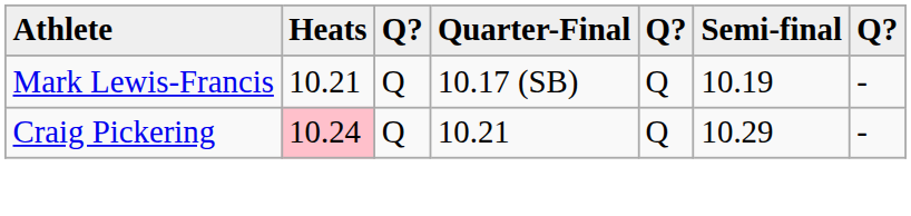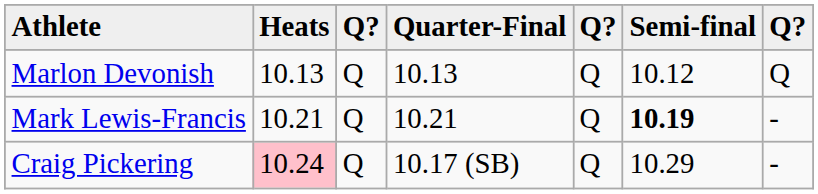 <table class="wikitable">
 <tr>
 <td !align="center" bgcolor="efefef"><strong>Athlete</strong></td>
 <td !align="center" bgcolor="efefef"><strong>Heats</strong></td>
 <td !align="center" bgcolor="efefef"><strong>Q?</strong></td>
 <td !align="center" bgcolor="efefef"><strong>Quarter-Final</strong></td>
 <td !align="center" bgcolor="efefef"><strong>Q?</strong></td>
 <td !align="center" bgcolor="efefef"><strong>Semi-final</strong></td>
 <td !align="center" bgcolor="efefef"><strong>Q?</strong></td>
 </tr>
 <tr>
+<td><a href='#'>Marlon Devonish</a></td>
+<td>10.13</td>
+<td>Q</td>
+<td>10.13</td>
+<td>Q</td>
+<td>10.12</td>
+<td>Q</td>
+</tr>
+<tr>
 <td><a href='#'>Mark Lewis-Francis</a></td>
 <td>10.21</td>
 <td>Q</td>
-<td>10.17 (SB)</td>
+<td>10.21</td>
 <td>Q</td>
-<td>10.19</td>
+<td><strong>10.19</strong></td>
 <td>-</td>
 </tr>
 <tr>
 <td><a href='#'>Craig Pickering</a></td>
 <td style="background: pink;">10.24</td>
 <td>Q</td>
-<td>10.21</td>
+<td>10.17 (SB)</td>
 <td>Q</td>
 <td>10.29</td>
 <td>-</td>
 </tr>
 </table>
